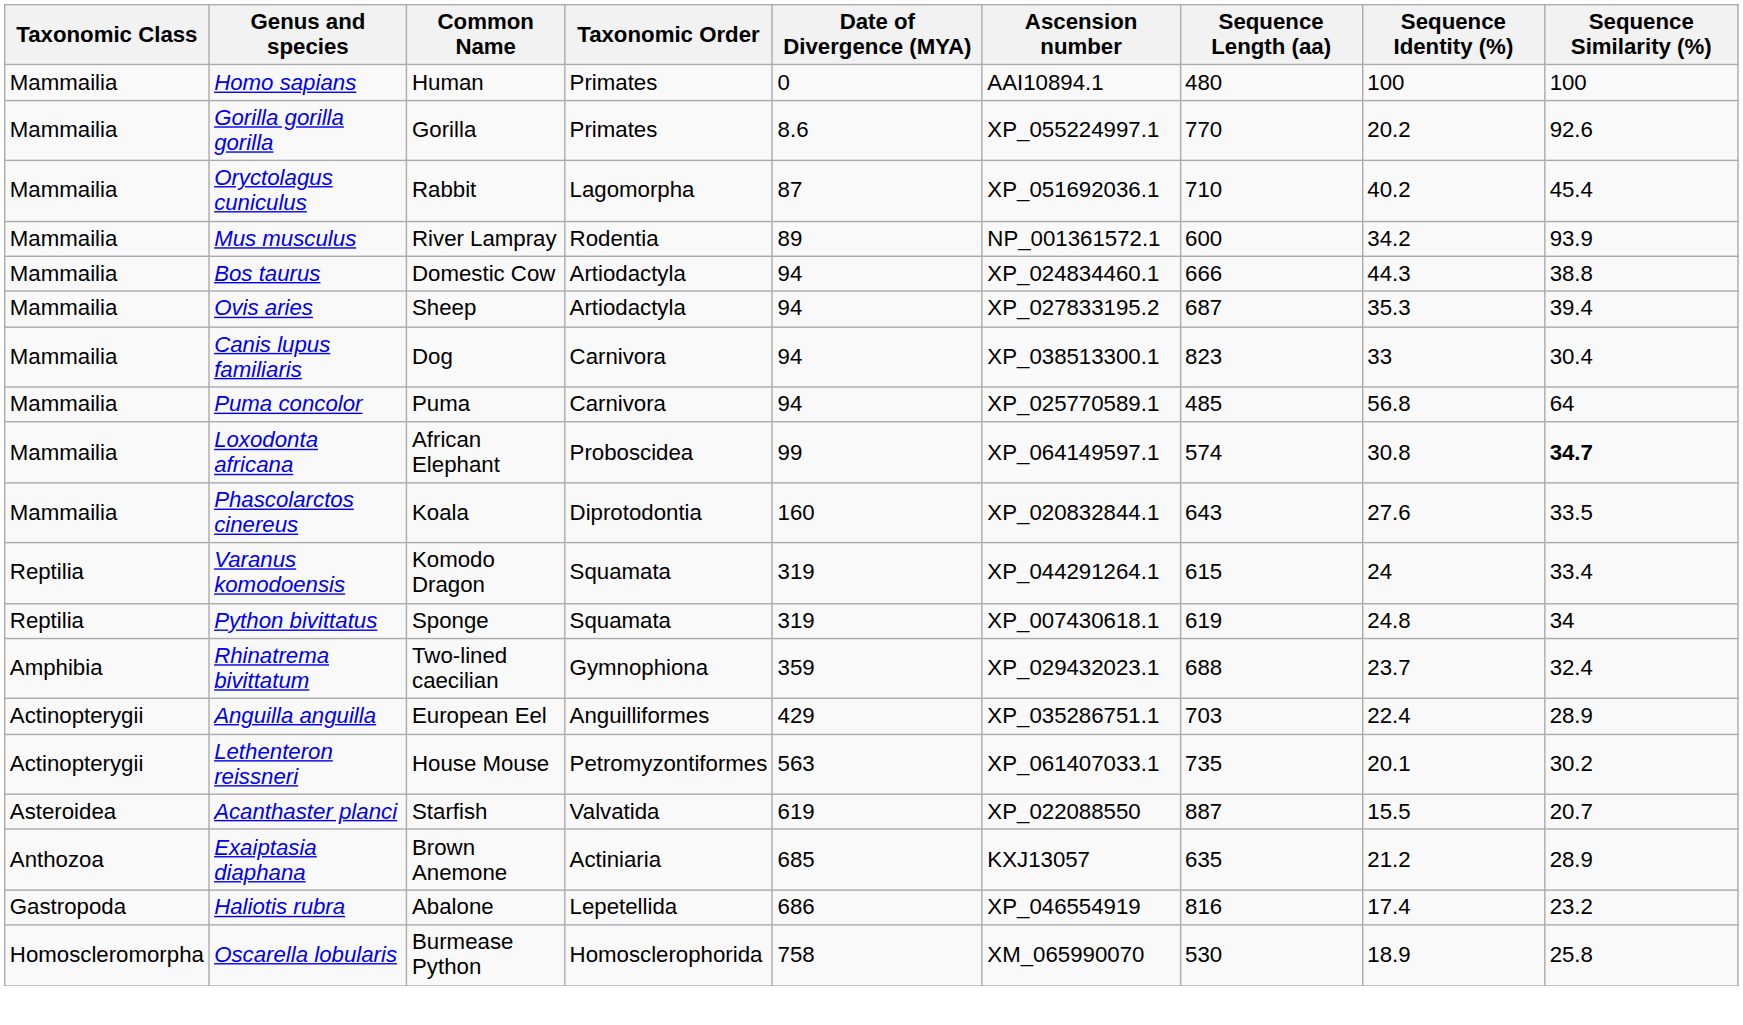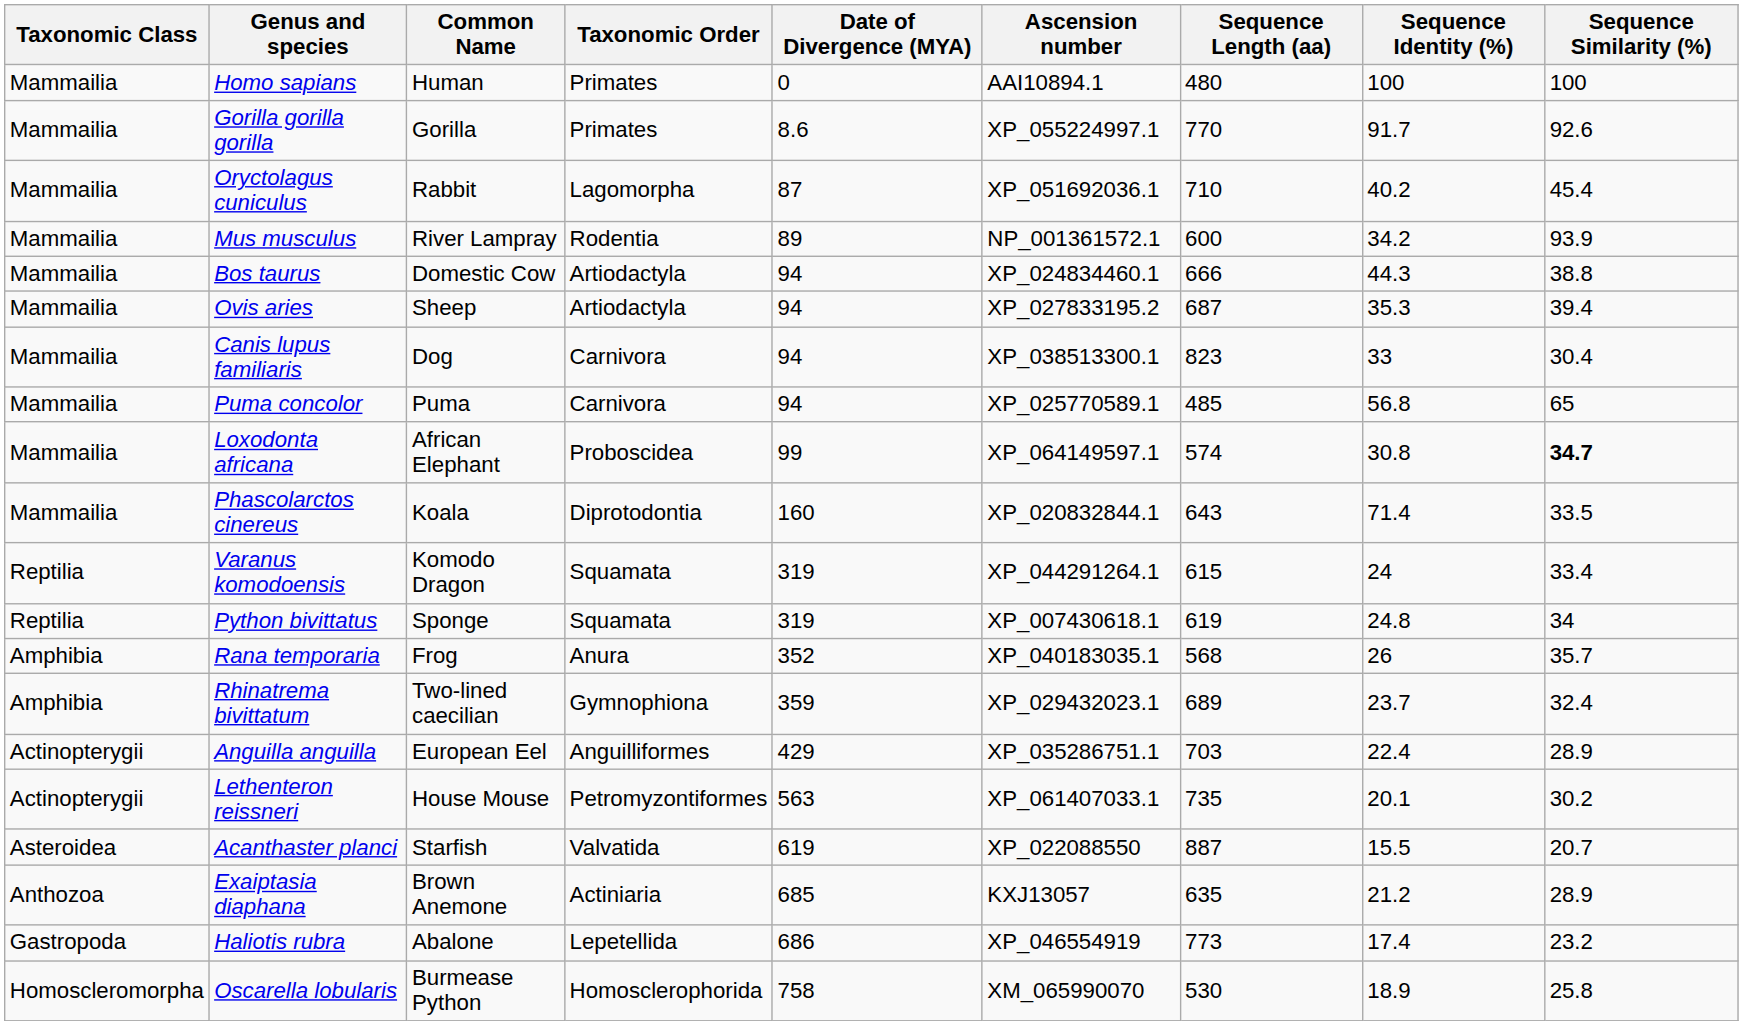 <table class="wikitable sortable mw-collapsible">
 <tr>
 <th>Taxonomic Class</th>
 <th>Genus and species</th>
 <th>Common Name</th>
 <th>Taxonomic Order</th>
 <th>Date of Divergence (MYA)</th>
 <th>Ascension number</th>
 <th>Sequence Length (aa)</th>
 <th>Sequence Identity (%)</th>
 <th>Sequence Similarity (%)</th>
 </tr>
 <tr>
 <td>Mammailia</td>
 <td><em><a href='#'>Homo sapians</a></em></td>
 <td>Human</td>
 <td>Primates</td>
 <td>0</td>
 <td>AAI10894.1</td>
 <td>480</td>
 <td>100</td>
 <td>100</td>
 </tr>
 <tr>
 <td>Mammailia</td>
 <td><em><a href='#'>Gorilla gorilla gorilla</a></em></td>
 <td>Gorilla</td>
 <td>Primates</td>
 <td>8.6</td>
 <td>XP_055224997.1</td>
 <td>770</td>
-<td>20.2</td>
+<td>91.7</td>
 <td>92.6</td>
 </tr>
 <tr>
 <td>Mammailia</td>
 <td><em><a href='#'>Oryctolagus cuniculus</a></em></td>
 <td>Rabbit</td>
 <td>Lagomorpha</td>
 <td>87</td>
 <td>XP_051692036.1</td>
 <td>710</td>
 <td>40.2</td>
 <td>45.4</td>
 </tr>
 <tr>
 <td>Mammailia</td>
 <td><em><a href='#'>Mus musculus</a></em></td>
 <td>River Lampray</td>
 <td>Rodentia</td>
 <td>89</td>
 <td>NP_001361572.1</td>
 <td>600</td>
 <td>34.2</td>
 <td>93.9</td>
 </tr>
 <tr>
 <td>Mammailia</td>
 <td><em><a href='#'>Bos taurus</a></em></td>
 <td>Domestic Cow</td>
 <td>Artiodactyla</td>
 <td>94</td>
 <td>XP_024834460.1</td>
 <td>666</td>
 <td>44.3</td>
 <td>38.8</td>
 </tr>
 <tr>
 <td>Mammailia</td>
 <td><em><a href='#'>Ovis aries</a></em></td>
 <td>Sheep</td>
 <td>Artiodactyla</td>
 <td>94</td>
 <td>XP_027833195.2</td>
 <td>687</td>
 <td>35.3</td>
 <td>39.4</td>
 </tr>
 <tr>
 <td>Mammailia</td>
 <td><em><a href='#'>Canis lupus familiaris</a></em></td>
 <td>Dog</td>
 <td>Carnivora</td>
 <td>94</td>
 <td>XP_038513300.1</td>
 <td>823</td>
 <td>33</td>
 <td>30.4</td>
 </tr>
 <tr>
 <td>Mammailia</td>
 <td><em><a href='#'>Puma concolor</a></em></td>
 <td>Puma</td>
 <td>Carnivora</td>
 <td>94</td>
 <td>XP_025770589.1</td>
 <td>485</td>
 <td>56.8</td>
-<td>64</td>
+<td>65</td>
 </tr>
 <tr>
 <td>Mammailia</td>
 <td><em><a href='#'>Loxodonta africana</a></em></td>
 <td>African Elephant</td>
 <td>Proboscidea</td>
 <td>99</td>
 <td>XP_064149597.1</td>
 <td>574</td>
 <td>30.8</td>
 <td><strong>34.7</strong></td>
 </tr>
 <tr>
 <td>Mammailia</td>
 <td><em><a href='#'>Phascolarctos cinereus</a></em></td>
 <td>Koala</td>
 <td>Diprotodontia</td>
 <td>160</td>
 <td>XP_020832844.1</td>
 <td>643</td>
-<td>27.6</td>
+<td>71.4</td>
 <td>33.5</td>
 </tr>
 <tr>
 <td>Reptilia</td>
 <td><em><a href='#'>Varanus komodoensis</a></em></td>
 <td>Komodo Dragon</td>
 <td>Squamata</td>
 <td>319</td>
 <td>XP_044291264.1</td>
 <td>615</td>
 <td>24</td>
 <td>33.4</td>
 </tr>
 <tr>
 <td>Reptilia</td>
 <td><em><a href='#'>Python bivittatus</a></em></td>
 <td>Sponge</td>
 <td>Squamata</td>
 <td>319</td>
 <td>XP_007430618.1</td>
 <td>619</td>
 <td>24.8</td>
 <td>34</td>
 </tr>
 <tr>
 <td>Amphibia</td>
+<td><em><a href='#'>Rana temporaria</a></em></td>
+<td>Frog</td>
+<td>Anura</td>
+<td>352</td>
+<td>XP_040183035.1</td>
+<td>568</td>
+<td>26</td>
+<td>35.7</td>
+</tr>
+<tr>
+<td>Amphibia</td>
 <td><em><a href='#'>Rhinatrema bivittatum</a></em></td>
 <td>Two-lined caecilian</td>
 <td>Gymnophiona</td>
 <td>359</td>
 <td>XP_029432023.1</td>
-<td>688</td>
+<td>689</td>
 <td>23.7</td>
 <td>32.4</td>
 </tr>
 <tr>
 <td>Actinopterygii</td>
 <td><em><a href='#'>Anguilla anguilla</a></em></td>
 <td>European Eel</td>
 <td>Anguilliformes</td>
 <td>429</td>
 <td>XP_035286751.1</td>
 <td>703</td>
 <td>22.4</td>
 <td>28.9</td>
 </tr>
 <tr>
 <td>Actinopterygii</td>
 <td><em><a href='#'>Lethenteron reissneri</a></em></td>
 <td>House Mouse</td>
 <td>Petromyzontiformes</td>
 <td>563</td>
 <td>XP_061407033.1</td>
 <td>735</td>
 <td>20.1</td>
 <td>30.2</td>
 </tr>
 <tr>
 <td>Asteroidea</td>
 <td><em><a href='#'>Acanthaster planci</a></em></td>
 <td>Starfish</td>
 <td>Valvatida</td>
 <td>619</td>
 <td>XP_022088550</td>
 <td>887</td>
 <td>15.5</td>
 <td>20.7</td>
 </tr>
 <tr>
 <td>Anthozoa</td>
 <td><em><a href='#'>Exaiptasia diaphana</a></em></td>
 <td>Brown Anemone</td>
 <td>Actiniaria</td>
 <td>685</td>
 <td>KXJ13057</td>
 <td>635</td>
 <td>21.2</td>
 <td>28.9</td>
 </tr>
 <tr>
 <td>Gastropoda</td>
 <td><em><a href='#'>Haliotis rubra</a></em></td>
 <td>Abalone</td>
 <td>Lepetellida</td>
 <td>686</td>
 <td>XP_046554919</td>
-<td>816</td>
+<td>773</td>
 <td>17.4</td>
 <td>23.2</td>
 </tr>
 <tr>
 <td>Homoscleromorpha</td>
 <td><em><a href='#'>Oscarella lobularis</a></em></td>
 <td>Burmease Python</td>
 <td>Homosclerophorida</td>
 <td>758</td>
 <td>XM_065990070</td>
 <td>530</td>
 <td>18.9</td>
 <td>25.8</td>
 </tr>
 </table>
